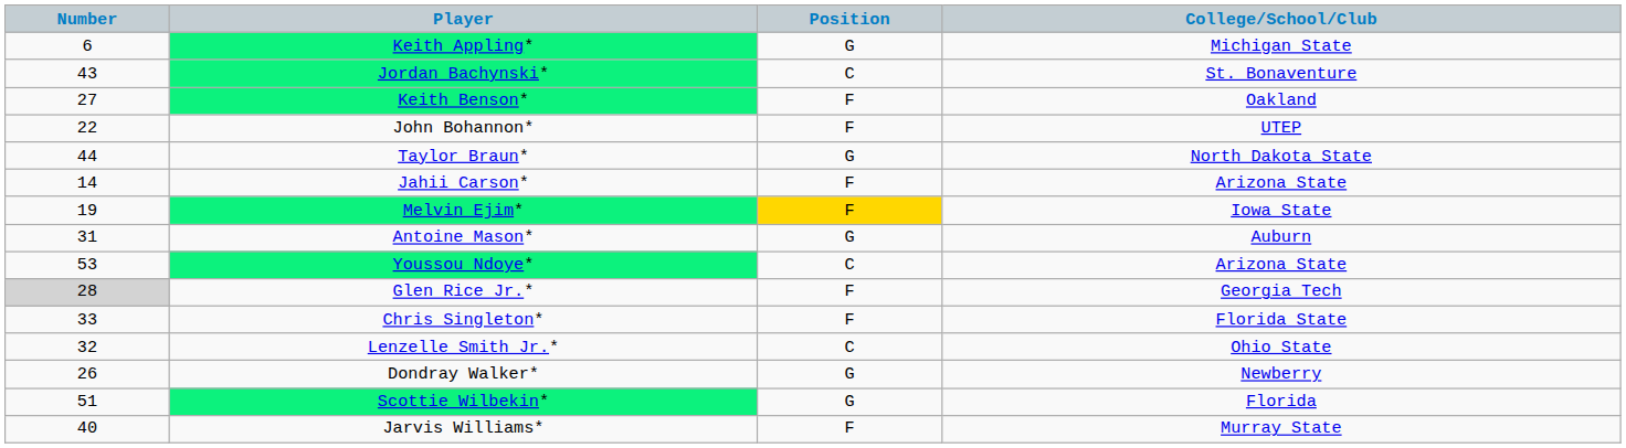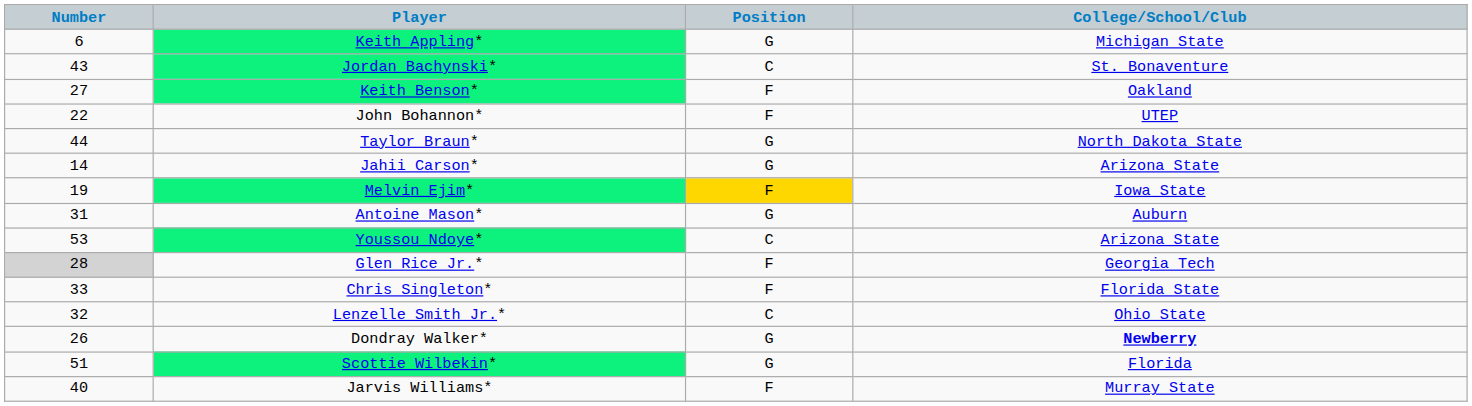 <table class="wikitable sortable sortable">
 <tr>
 <th style="background:#C4CED3; color:#007DC5" width="1%">Number</th>
 <th style="background:#C4CED3; color:#007DC5" width="5%">Player</th>
 <th style="background:#C4CED3; color:#007DC5" width="1%">Position</th>
 <th style="background:#C4CED3; color:#007DC5" width="5%">College/School/Club</th>
 </tr>
 <tr style="text-align: center">
 <td>6</td>
 <td bgcolor="#0CF27D"><a href='#'>Keith Appling</a>*</td>
 <td>G</td>
 <td><a href='#'>Michigan State</a></td>
 </tr>
 <tr style="text-align: center">
 <td>43</td>
 <td bgcolor="#0CF27D"><a href='#'>Jordan Bachynski</a>*</td>
 <td>C</td>
 <td><a href='#'>St. Bonaventure</a></td>
 </tr>
 <tr style="text-align: center">
 <td>27</td>
 <td bgcolor="#0CF27D"><a href='#'>Keith Benson</a>*</td>
 <td>F</td>
 <td><a href='#'>Oakland</a></td>
 </tr>
 <tr style="text-align: center">
 <td>22</td>
 <td>John Bohannon*</td>
 <td>F</td>
 <td><a href='#'>UTEP</a></td>
 </tr>
 <tr style="text-align: center">
 <td>44</td>
 <td><a href='#'>Taylor Braun</a>*</td>
 <td>G</td>
 <td><a href='#'>North Dakota State</a></td>
 </tr>
 <tr style="text-align: center">
 <td>14</td>
 <td><a href='#'>Jahii Carson</a>*</td>
-<td>F</td>
+<td>G</td>
 <td><a href='#'>Arizona State</a></td>
 </tr>
 <tr style="text-align: center">
 <td>19</td>
 <td bgcolor="#0CF27D"><a href='#'>Melvin Ejim</a>*</td>
 <td style="background: gold;">F</td>
 <td><a href='#'>Iowa State</a></td>
 </tr>
 <tr style="text-align: center">
 <td>31</td>
 <td><a href='#'>Antoine Mason</a>*</td>
 <td>G</td>
 <td><a href='#'>Auburn</a></td>
 </tr>
 <tr style="text-align: center">
 <td>53</td>
 <td bgcolor="#0CF27D"><a href='#'>Youssou Ndoye</a>*</td>
 <td>C</td>
 <td><a href='#'>Arizona State</a></td>
 </tr>
 <tr style="text-align: center">
 <td style="background: lightgrey;">28</td>
 <td><a href='#'>Glen Rice Jr.</a>*</td>
 <td>F</td>
 <td><a href='#'>Georgia Tech</a></td>
 </tr>
 <tr style="text-align: center">
 <td>33</td>
 <td><a href='#'>Chris Singleton</a>*</td>
 <td>F</td>
 <td><a href='#'>Florida State</a></td>
 </tr>
 <tr style="text-align: center">
 <td>32</td>
 <td><a href='#'>Lenzelle Smith Jr.</a>*</td>
 <td>C</td>
 <td><a href='#'>Ohio State</a></td>
 </tr>
 <tr style="text-align: center">
 <td>26</td>
 <td>Dondray Walker*</td>
 <td>G</td>
-<td><a href='#'>Newberry</a></td>
+<td><strong><a href='#'>Newberry</a></strong></td>
 </tr>
 <tr style="text-align: center">
 <td>51</td>
 <td bgcolor="#0CF27D"><a href='#'>Scottie Wilbekin</a>*</td>
 <td>G</td>
 <td><a href='#'>Florida</a></td>
 </tr>
 <tr style="text-align: center">
 <td>40</td>
 <td>Jarvis Williams*</td>
 <td>F</td>
 <td><a href='#'>Murray State</a></td>
 </tr>
 </table>
